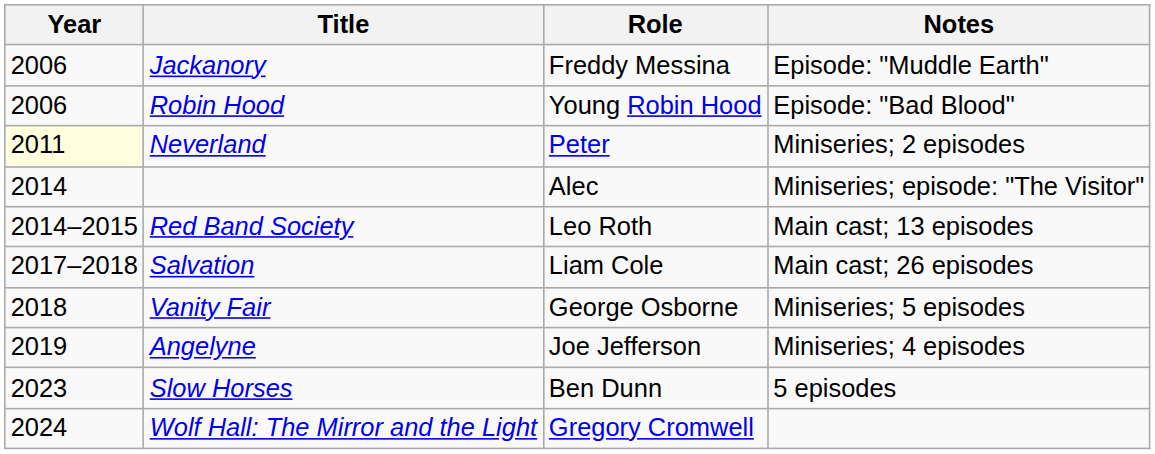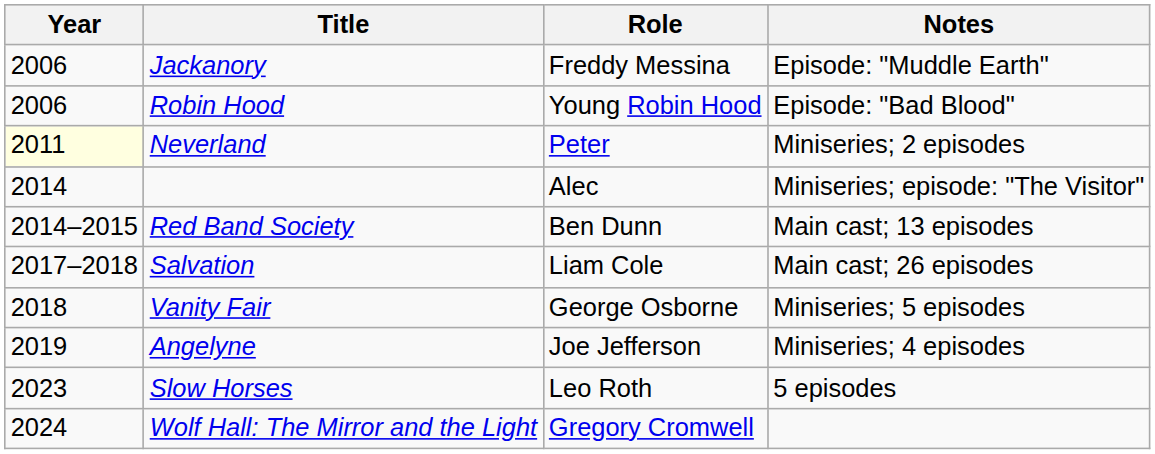 <table class="wikitable sortable">
 <tr>
 <th>Year</th>
 <th>Title</th>
 <th>Role</th>
 <th class="unsortable">Notes</th>
 </tr>
 <tr>
 <td>2006</td>
 <td><em><a href='#'>Jackanory</a></em></td>
 <td>Freddy Messina</td>
 <td>Episode: "Muddle Earth"</td>
 </tr>
 <tr>
 <td>2006</td>
 <td><em><a href='#'>Robin Hood</a></em></td>
 <td>Young <a href='#'>Robin Hood</a></td>
 <td>Episode: "Bad Blood"</td>
 </tr>
 <tr>
 <td style="background: lightyellow;">2011</td>
 <td><em><a href='#'>Neverland</a></em></td>
 <td><a href='#'>Peter</a></td>
 <td>Miniseries; 2 episodes</td>
 </tr>
 <tr>
 <td>2014</td>
 <td><em></em></td>
 <td>Alec</td>
 <td>Miniseries; episode: "The Visitor"</td>
 </tr>
 <tr>
 <td>2014–2015</td>
 <td><em><a href='#'>Red Band Society</a></em></td>
-<td>Leo Roth</td>
+<td>Ben Dunn</td>
 <td>Main cast; 13 episodes</td>
 </tr>
 <tr>
 <td>2017–2018</td>
 <td><em><a href='#'>Salvation</a></em></td>
 <td>Liam Cole</td>
 <td>Main cast; 26 episodes</td>
 </tr>
 <tr>
 <td>2018</td>
 <td><em><a href='#'>Vanity Fair</a></em></td>
 <td>George Osborne</td>
 <td>Miniseries; 5 episodes</td>
 </tr>
 <tr>
 <td>2019</td>
 <td><em><a href='#'>Angelyne</a></em></td>
 <td>Joe Jefferson</td>
 <td>Miniseries; 4 episodes</td>
 </tr>
 <tr>
 <td>2023</td>
 <td><em><a href='#'>Slow Horses</a></em></td>
-<td>Ben Dunn</td>
+<td>Leo Roth</td>
 <td>5 episodes</td>
 </tr>
 <tr>
 <td>2024</td>
 <td><em><a href='#'>Wolf Hall: The Mirror and the Light</a></em></td>
 <td><a href='#'>Gregory Cromwell</a></td>
 <td></td>
 </tr>
 </table>
